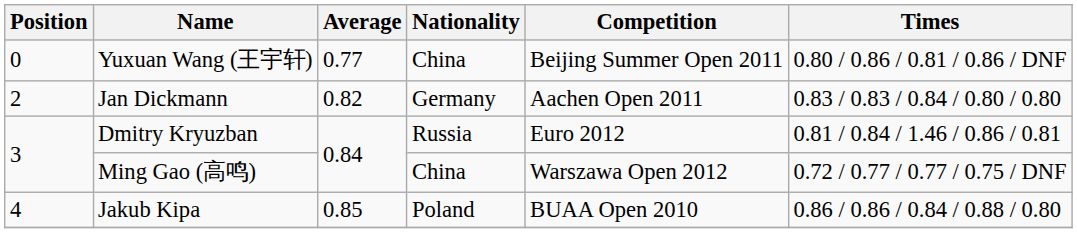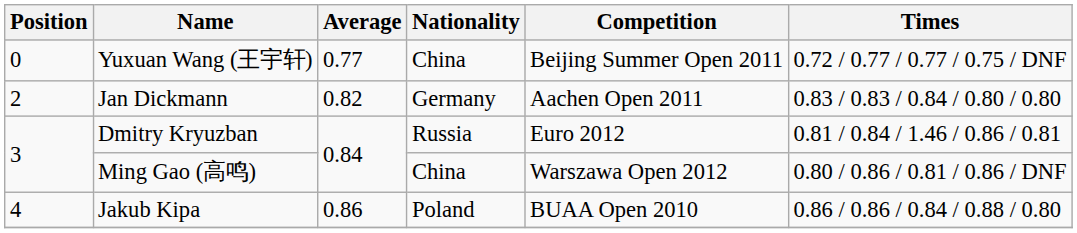 <table class="wikitable">
 <tr>
 <th>Position</th>
 <th>Name</th>
 <th>Average</th>
 <th>Nationality</th>
 <th>Competition</th>
 <th>Times</th>
 </tr>
 <tr>
 <td>0</td>
 <td>Yuxuan Wang (王宇轩)</td>
 <td>0.77</td>
 <td> China</td>
 <td> Beijing Summer Open 2011</td>
-<td>0.80 / 0.86 / 0.81 / 0.86 / DNF</td>
+<td>0.72 / 0.77 / 0.77 / 0.75 / DNF</td>
 </tr>
 <tr>
 <td>2</td>
 <td>Jan Dickmann</td>
 <td>0.82</td>
 <td> Germany</td>
 <td> Aachen Open 2011</td>
 <td>0.83 / 0.83 / 0.84 / 0.80 / 0.80</td>
 </tr>
 <tr>
 <td rowspan="2">3</td>
 <td>Dmitry Kryuzban</td>
 <td rowspan="2">0.84</td>
 <td> Russia</td>
 <td> Euro 2012</td>
 <td>0.81 / 0.84 / 1.46 / 0.86 / 0.81</td>
 </tr>
 <tr>
 <td>Ming Gao (高鸣)</td>
 <td> China</td>
 <td> Warszawa Open 2012</td>
-<td>0.72 / 0.77 / 0.77 / 0.75 / DNF</td>
+<td>0.80 / 0.86 / 0.81 / 0.86 / DNF</td>
 </tr>
 <tr>
 <td>4</td>
 <td>Jakub Kipa</td>
-<td>0.85</td>
+<td>0.86</td>
 <td> Poland</td>
 <td> BUAA Open 2010</td>
 <td>0.86 / 0.86 / 0.84 / 0.88 / 0.80</td>
 </tr>
 <tr>
 </tr>
 </table>
